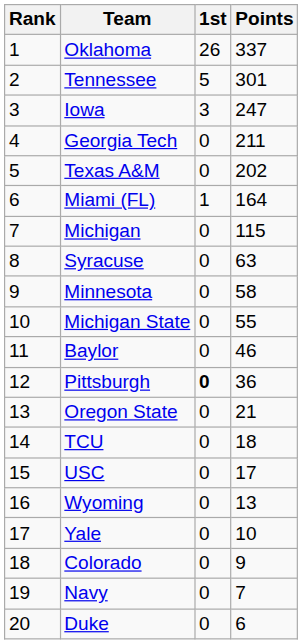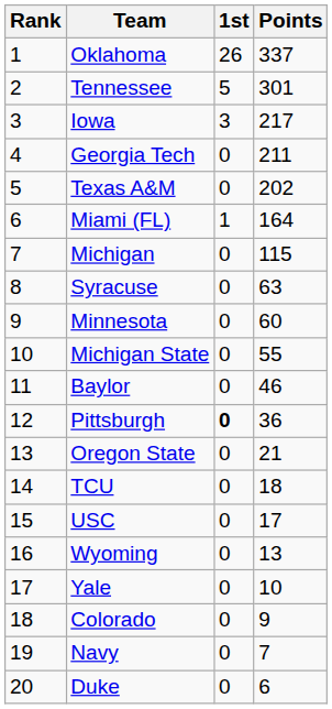 <table class="wikitable">
 <tr>
 <th>Rank</th>
 <th>Team</th>
 <th>1st</th>
 <th>Points</th>
 </tr>
 <tr>
 <td>1</td>
 <td><a href='#'>Oklahoma</a></td>
 <td>26</td>
 <td>337</td>
 </tr>
 <tr>
 <td>2</td>
 <td><a href='#'>Tennessee</a></td>
 <td>5</td>
 <td>301</td>
 </tr>
 <tr>
 <td>3</td>
 <td><a href='#'>Iowa</a></td>
 <td>3</td>
-<td>247</td>
+<td>217</td>
 </tr>
 <tr>
 <td>4</td>
 <td><a href='#'>Georgia Tech</a></td>
 <td>0</td>
 <td>211</td>
 </tr>
 <tr>
 <td>5</td>
 <td><a href='#'>Texas A&M</a></td>
 <td>0</td>
 <td>202</td>
 </tr>
 <tr>
 <td>6</td>
 <td><a href='#'>Miami (FL)</a></td>
 <td>1</td>
 <td>164</td>
 </tr>
 <tr>
 <td>7</td>
 <td><a href='#'>Michigan</a></td>
 <td>0</td>
 <td>115</td>
 </tr>
 <tr>
 <td>8</td>
 <td><a href='#'>Syracuse</a></td>
 <td>0</td>
 <td>63</td>
 </tr>
 <tr>
 <td>9</td>
 <td><a href='#'>Minnesota</a></td>
 <td>0</td>
-<td>58</td>
+<td>60</td>
 </tr>
 <tr>
 <td>10</td>
 <td><a href='#'>Michigan State</a></td>
 <td>0</td>
 <td>55</td>
 </tr>
 <tr>
 <td>11</td>
 <td><a href='#'>Baylor</a></td>
 <td>0</td>
 <td>46</td>
 </tr>
 <tr>
 <td>12</td>
 <td><a href='#'>Pittsburgh</a></td>
 <td><strong>0</strong></td>
 <td>36</td>
 </tr>
 <tr>
 <td>13</td>
 <td><a href='#'>Oregon State</a></td>
 <td>0</td>
 <td>21</td>
 </tr>
 <tr>
 <td>14</td>
 <td><a href='#'>TCU</a></td>
 <td>0</td>
 <td>18</td>
 </tr>
 <tr>
 <td>15</td>
 <td><a href='#'>USC</a></td>
 <td>0</td>
 <td>17</td>
 </tr>
 <tr>
 <td>16</td>
 <td><a href='#'>Wyoming</a></td>
 <td>0</td>
 <td>13</td>
 </tr>
 <tr>
 <td>17</td>
 <td><a href='#'>Yale</a></td>
 <td>0</td>
 <td>10</td>
 </tr>
 <tr>
 <td>18</td>
 <td><a href='#'>Colorado</a></td>
 <td>0</td>
 <td>9</td>
 </tr>
 <tr>
 <td>19</td>
 <td><a href='#'>Navy</a></td>
 <td>0</td>
 <td>7</td>
 </tr>
 <tr>
 <td>20</td>
 <td><a href='#'>Duke</a></td>
 <td>0</td>
 <td>6</td>
 </tr>
 </table>
